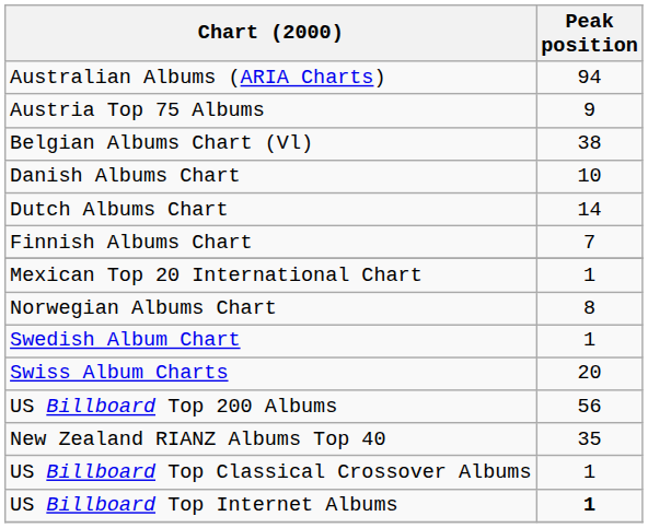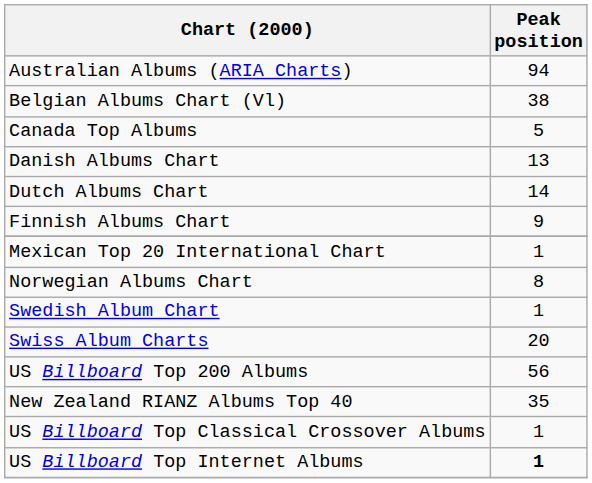 <table class="wikitable sortable">
 <tr>
 <th scope="col">Chart (2000)</th>
 <th scope="col">Peak<br>position</th>
 </tr>
 <tr>
 <td>Australian Albums (<a href='#'>ARIA Charts</a>)</td>
 <td align="center">94</td>
 </tr>
 <tr>
-<td>Austria Top 75 Albums</td>
-<td align="center">9</td>
-</tr>
-<tr>
 <td align="left">Belgian Albums Chart (Vl)</td>
 <td align="center">38</td>
 </tr>
 <tr>
+<td>Canada Top Albums</td>
+<td align="center">5</td>
+</tr>
+<tr>
 <td align="left">Danish Albums Chart</td>
-<td align="center">10</td>
+<td align="center">13</td>
 </tr>
 <tr>
 <td align="left">Dutch Albums Chart</td>
 <td align="center">14</td>
 </tr>
 <tr>
 <td align="left">Finnish Albums Chart</td>
-<td align="center">7</td>
+<td align="center">9</td>
 </tr>
 <tr>
 </tr>
 <tr>
 <td align="left">Mexican Top 20 International Chart</td>
 <td align="center">1</td>
 </tr>
 <tr>
 <td align="left">Norwegian Albums Chart</td>
 <td align="center">8</td>
 </tr>
 <tr>
 <td><a href='#'>Swedish Album Chart</a></td>
 <td align="center">1</td>
 </tr>
 <tr>
 <td><a href='#'>Swiss Album Charts</a></td>
 <td align="center">20</td>
 </tr>
 <tr>
 <td align="left">US <em><a href='#'>Billboard</a></em> Top 200 Albums</td>
 <td align="center">56</td>
 </tr>
 <tr>
 <td align="left">New Zealand RIANZ Albums Top 40</td>
 <td align="center">35</td>
 </tr>
 <tr>
 <td align="left">US <em><a href='#'>Billboard</a></em> Top Classical Crossover Albums</td>
 <td align="center">1</td>
 </tr>
 <tr>
 <td align="left">US <em><a href='#'>Billboard</a></em> Top Internet Albums</td>
 <td align="center"><strong>1</strong></td>
 </tr>
 <tr>
 </tr>
 </table>
